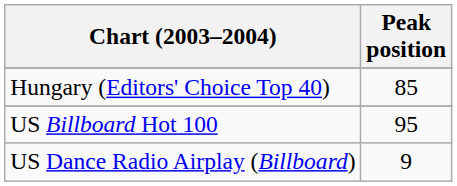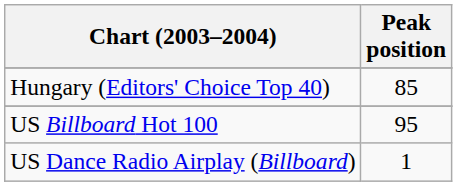 <table class="wikitable sortable">
 <tr>
 <th>Chart (2003–2004)</th>
 <th>Peak<br>position</th>
 </tr>
 <tr>
 </tr>
 <tr>
 </tr>
 <tr>
 </tr>
 <tr>
 <td>Hungary (<a href='#'>Editors' Choice Top 40</a>)</td>
 <td align="center">85</td>
 </tr>
 <tr>
 </tr>
 <tr>
 </tr>
 <tr>
 </tr>
 <tr>
 </tr>
 <tr>
 <td>US <a href='#'><em>Billboard</em> Hot 100</a></td>
 <td align="center">95</td>
 </tr>
 <tr>
 <td>US <a href='#'>Dance Radio Airplay</a> (<em><a href='#'>Billboard</a></em>)</td>
-<td align="center">9</td>
+<td align="center">1</td>
 </tr>
 </table>
